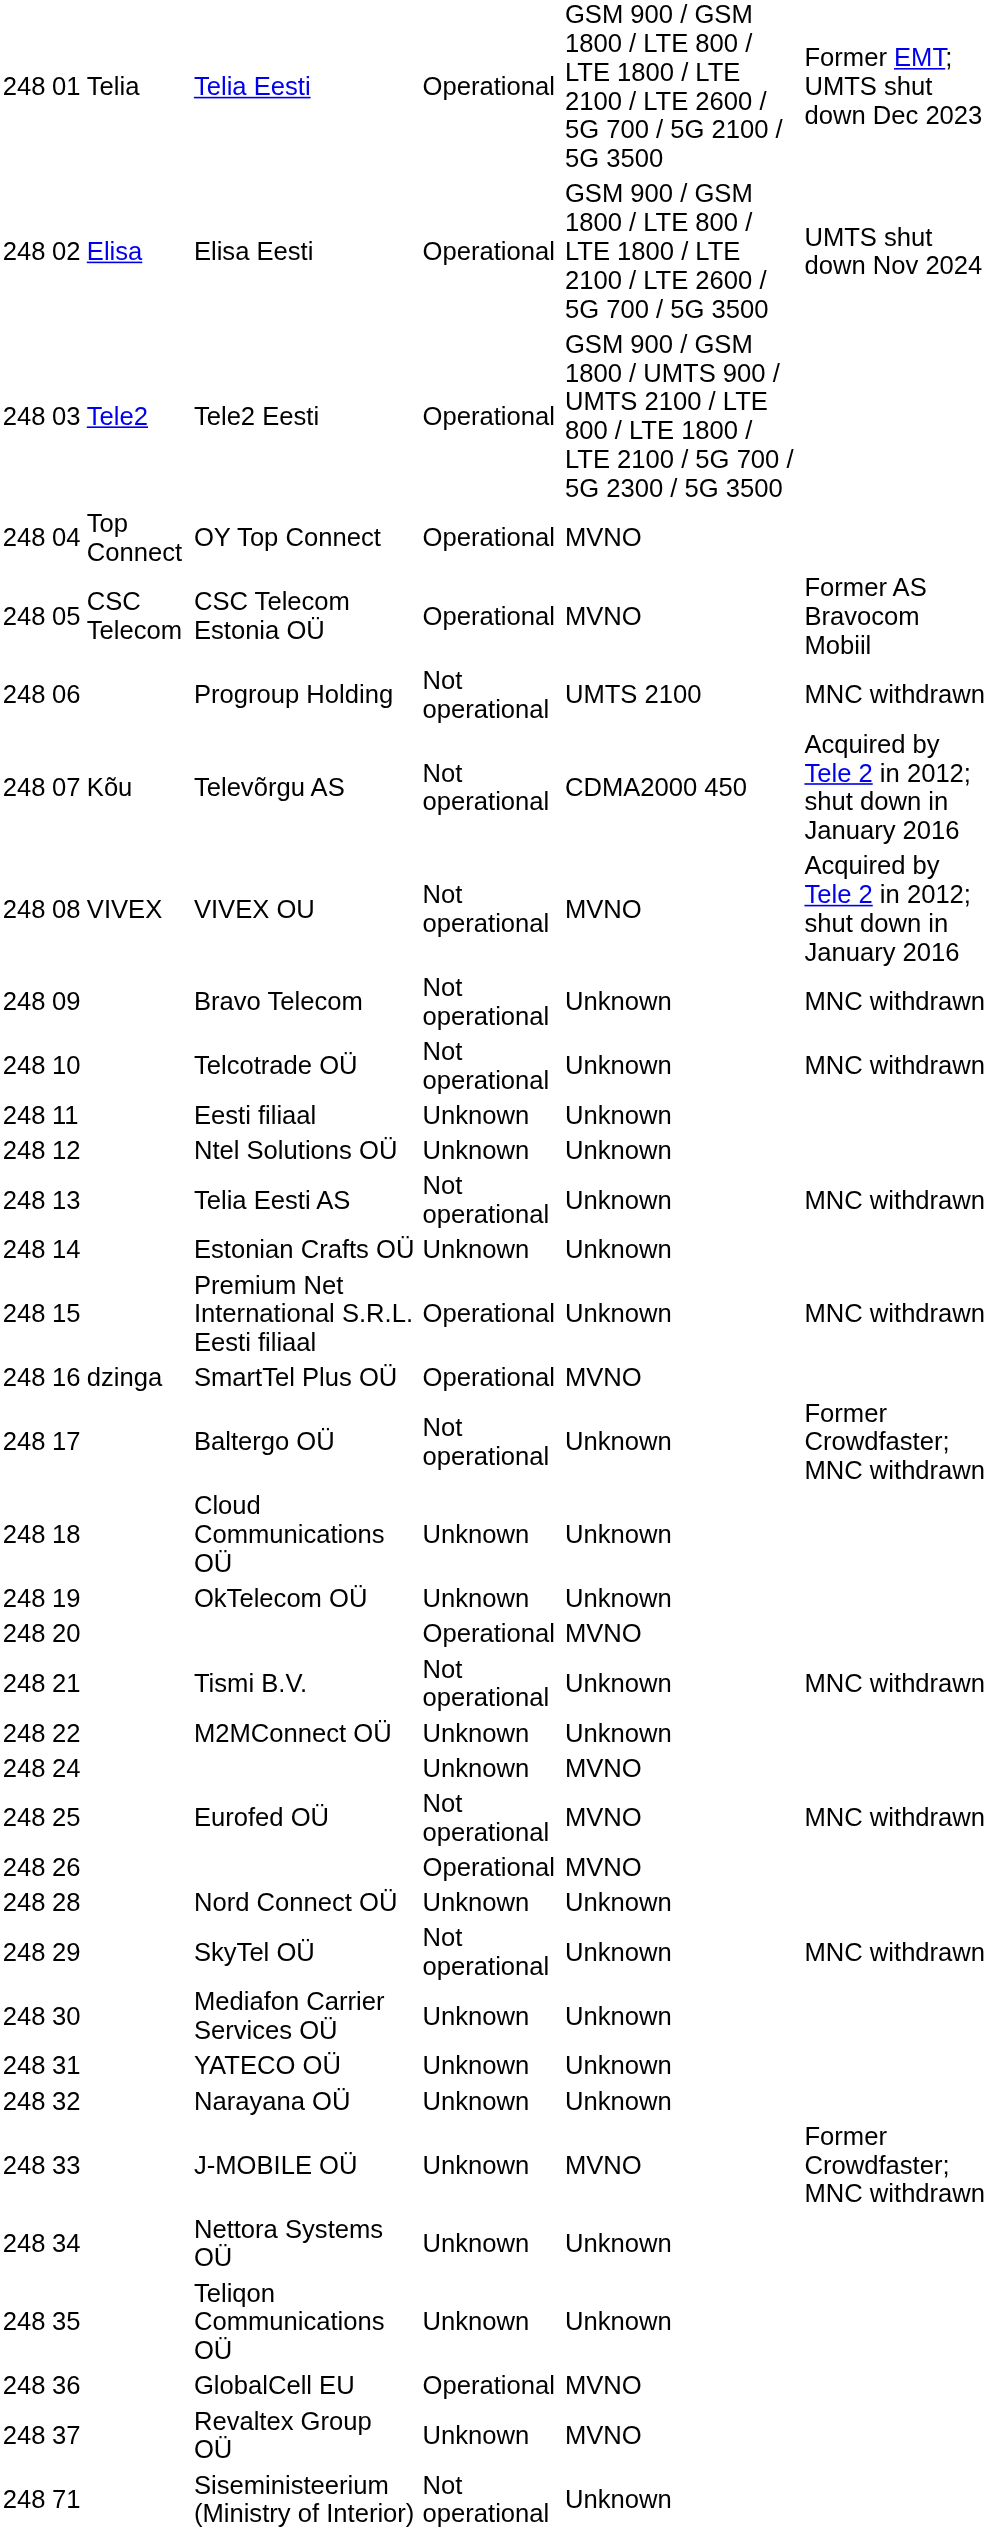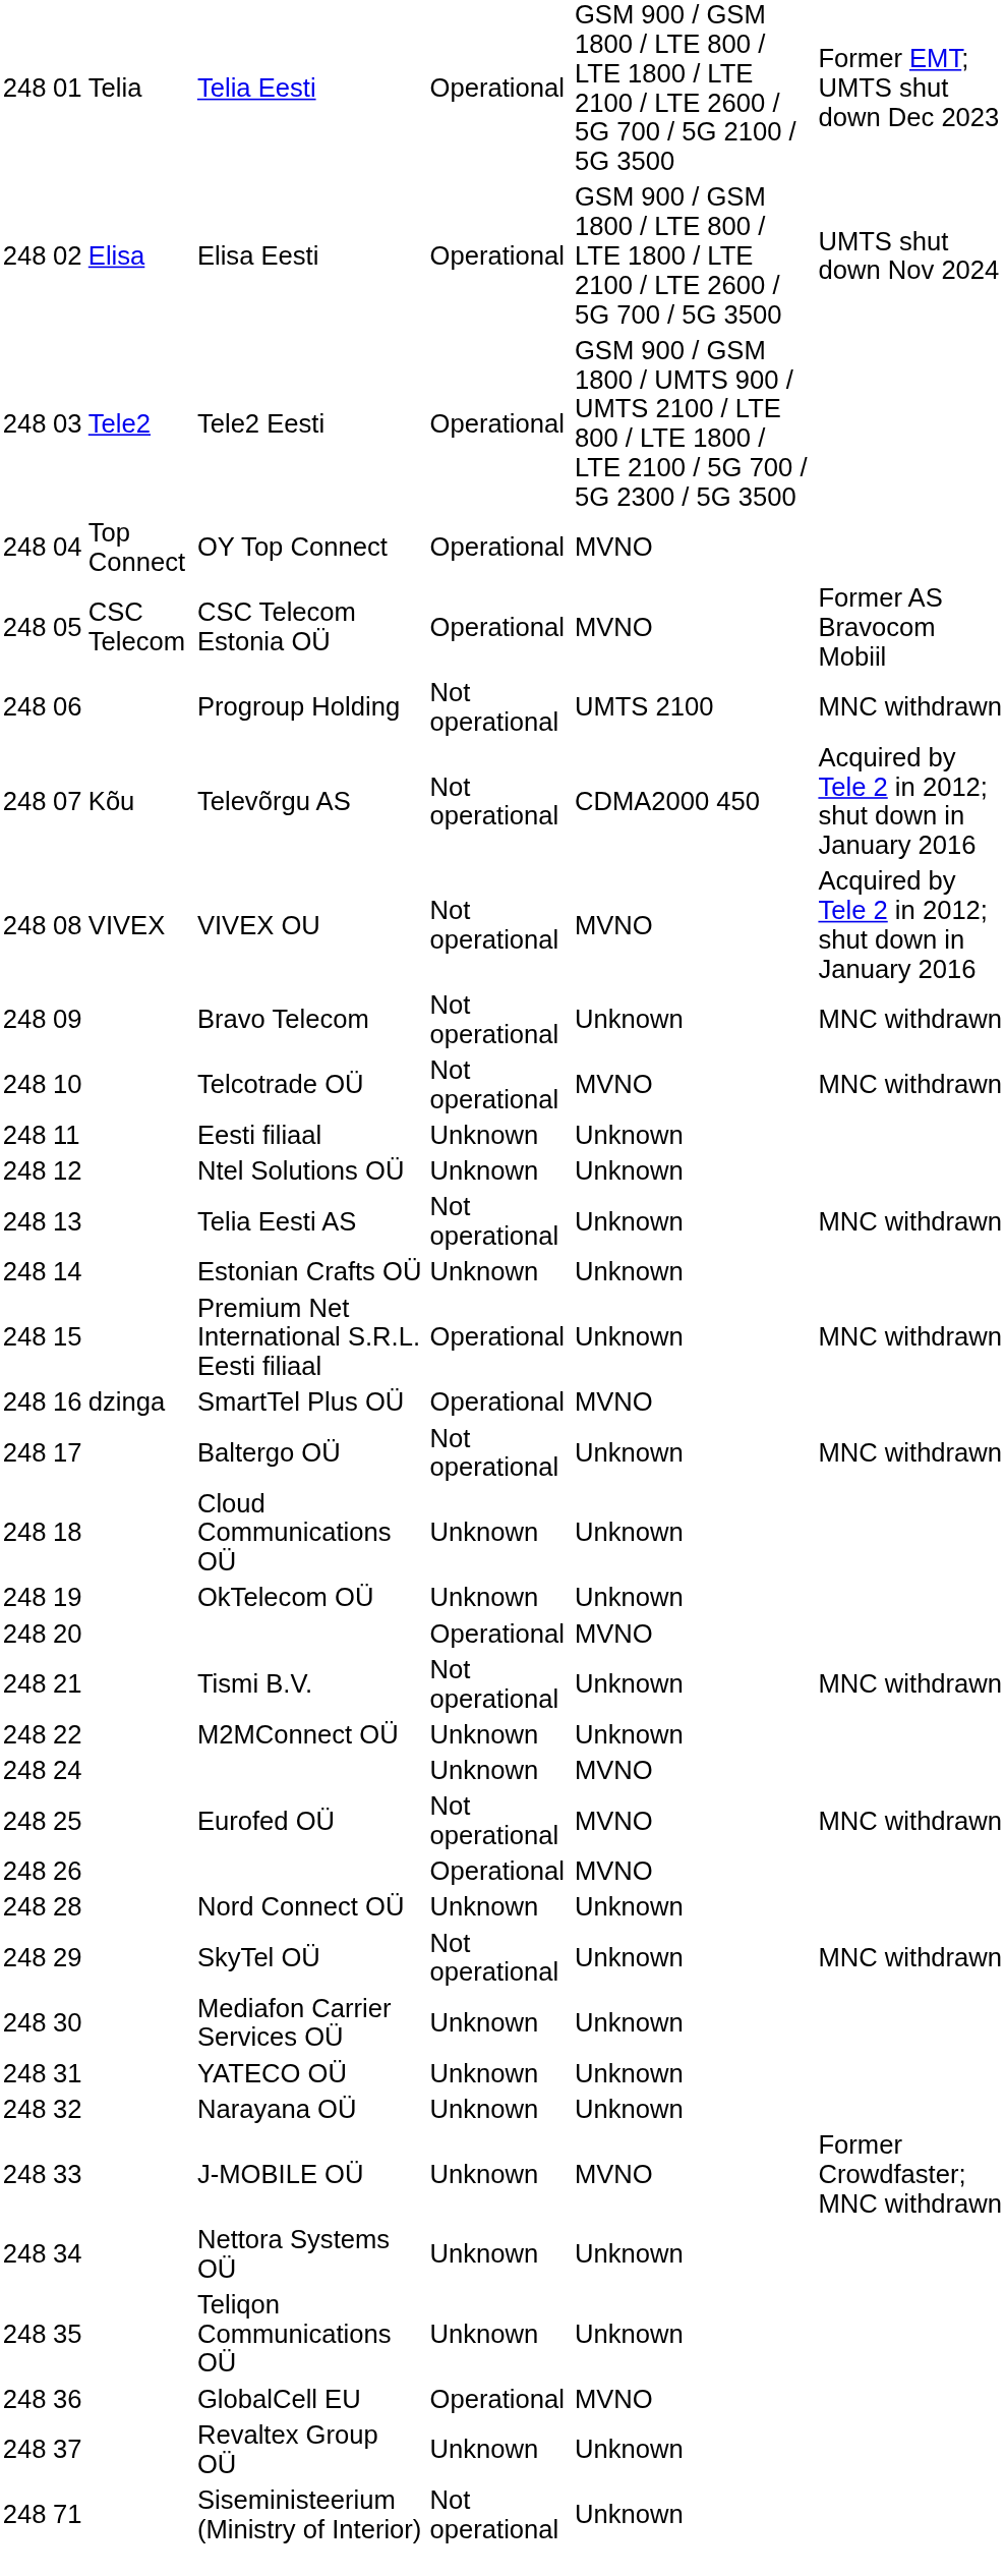 <table>
 <tr>
 <td>248</td>
 <td>01</td>
 <td>Telia</td>
 <td><a href='#'>Telia Eesti</a></td>
 <td>Operational</td>
 <td>GSM 900 / GSM 1800 / LTE 800 / LTE 1800 / LTE 2100 / LTE 2600 / 5G 700 / 5G 2100 / 5G 3500</td>
 <td>Former <a href='#'>EMT</a>; UMTS shut down Dec 2023</td>
 </tr>
 <tr>
 <td>248</td>
 <td>02</td>
 <td><a href='#'>Elisa</a></td>
 <td>Elisa Eesti</td>
 <td>Operational</td>
 <td>GSM 900 / GSM 1800 / LTE 800 / LTE 1800 / LTE 2100 / LTE 2600 / 5G 700 / 5G 3500</td>
 <td> UMTS shut down Nov 2024</td>
 </tr>
 <tr>
 <td>248</td>
 <td>03</td>
 <td><a href='#'>Tele2</a></td>
 <td>Tele2 Eesti</td>
 <td>Operational</td>
 <td>GSM 900 / GSM 1800 / UMTS 900 / UMTS 2100 / LTE 800 / LTE 1800 / LTE 2100 / 5G 700 / 5G 2300 / 5G 3500</td>
 <td></td>
 </tr>
 <tr>
 <td>248</td>
 <td>04</td>
 <td>Top Connect</td>
 <td>OY Top Connect</td>
 <td>Operational</td>
 <td>MVNO</td>
 <td></td>
 </tr>
 <tr>
 <td>248</td>
 <td>05</td>
 <td>CSC Telecom</td>
 <td>CSC Telecom Estonia OÜ</td>
 <td>Operational</td>
 <td>MVNO</td>
 <td>Former AS Bravocom Mobiil</td>
 </tr>
 <tr>
 <td>248</td>
 <td>06</td>
 <td></td>
 <td>Progroup Holding</td>
 <td>Not operational</td>
 <td>UMTS 2100</td>
 <td>MNC withdrawn</td>
 </tr>
 <tr>
 <td>248</td>
 <td>07</td>
 <td>Kõu</td>
 <td>Televõrgu AS</td>
 <td>Not operational</td>
 <td>CDMA2000 450</td>
 <td>Acquired by <a href='#'>Tele 2</a> in 2012; shut down in January 2016</td>
 </tr>
 <tr>
 <td>248</td>
 <td>08</td>
 <td>VIVEX</td>
 <td>VIVEX OU</td>
 <td>Not operational</td>
 <td>MVNO</td>
 <td>Acquired by <a href='#'>Tele 2</a> in 2012; shut down in January 2016</td>
 </tr>
 <tr>
 <td>248</td>
 <td>09</td>
 <td></td>
 <td>Bravo Telecom</td>
 <td>Not operational</td>
 <td>Unknown</td>
 <td>MNC withdrawn</td>
 </tr>
 <tr>
 <td>248</td>
 <td>10</td>
 <td></td>
 <td>Telcotrade OÜ</td>
 <td>Not operational</td>
-<td>Unknown</td>
+<td>MVNO</td>
 <td>MNC withdrawn</td>
 </tr>
 <tr>
 <td>248</td>
 <td>11</td>
 <td></td>
 <td> Eesti filiaal</td>
 <td>Unknown</td>
 <td>Unknown</td>
 <td></td>
 </tr>
 <tr>
 <td>248</td>
 <td>12</td>
 <td></td>
 <td>Ntel Solutions OÜ</td>
 <td>Unknown</td>
 <td>Unknown</td>
 <td></td>
 </tr>
 <tr>
 <td>248</td>
 <td>13</td>
 <td></td>
 <td>Telia Eesti AS</td>
 <td>Not operational</td>
 <td>Unknown</td>
 <td> MNC withdrawn</td>
 </tr>
 <tr>
 <td>248</td>
 <td>14</td>
 <td></td>
 <td>Estonian Crafts OÜ</td>
 <td>Unknown</td>
 <td>Unknown</td>
 <td></td>
 </tr>
 <tr>
 <td>248</td>
 <td>15</td>
 <td></td>
 <td>Premium Net International S.R.L. Eesti filiaal</td>
 <td>Operational</td>
 <td>Unknown</td>
 <td> MNC withdrawn</td>
 </tr>
 <tr>
 <td>248</td>
 <td>16</td>
 <td>dzinga</td>
 <td>SmartTel Plus OÜ</td>
 <td>Operational</td>
 <td>MVNO</td>
 <td></td>
 </tr>
 <tr>
 <td>248</td>
 <td>17</td>
 <td></td>
 <td>Baltergo OÜ</td>
 <td>Not operational</td>
 <td>Unknown</td>
-<td>Former Crowdfaster; MNC withdrawn</td>
+<td> MNC withdrawn</td>
 </tr>
 <tr>
 <td>248</td>
 <td>18</td>
 <td></td>
 <td>Cloud Communications OÜ</td>
 <td>Unknown</td>
 <td>Unknown</td>
 <td></td>
 </tr>
 <tr>
 <td>248</td>
 <td>19</td>
 <td></td>
 <td>OkTelecom OÜ</td>
 <td>Unknown</td>
 <td>Unknown</td>
 <td></td>
 </tr>
 <tr>
 <td>248</td>
 <td>20</td>
 <td></td>
 <td></td>
 <td>Operational</td>
 <td>MVNO</td>
 <td></td>
 </tr>
 <tr>
 <td>248</td>
 <td>21</td>
 <td></td>
 <td>Tismi B.V.</td>
 <td>Not operational</td>
 <td>Unknown</td>
 <td> MNC withdrawn</td>
 </tr>
 <tr>
 <td>248</td>
 <td>22</td>
 <td></td>
 <td>M2MConnect OÜ</td>
 <td>Unknown</td>
 <td>Unknown</td>
 <td></td>
 </tr>
 <tr>
 <td>248</td>
 <td>24</td>
 <td></td>
 <td></td>
 <td>Unknown</td>
 <td>MVNO</td>
 <td></td>
 </tr>
 <tr>
 <td>248</td>
 <td>25</td>
 <td></td>
 <td>Eurofed OÜ</td>
 <td>Not operational</td>
 <td>MVNO</td>
 <td> MNC withdrawn</td>
 </tr>
 <tr>
 <td>248</td>
 <td>26</td>
 <td></td>
 <td></td>
 <td>Operational</td>
 <td>MVNO</td>
 <td></td>
 </tr>
 <tr>
 <td>248</td>
 <td>28</td>
 <td></td>
 <td>Nord Connect OÜ</td>
 <td>Unknown</td>
 <td>Unknown</td>
 <td></td>
 </tr>
 <tr>
 <td>248</td>
 <td>29</td>
 <td></td>
 <td>SkyTel OÜ</td>
 <td>Not operational</td>
 <td>Unknown</td>
 <td> MNC withdrawn</td>
 </tr>
 <tr>
 <td>248</td>
 <td>30</td>
 <td></td>
 <td>Mediafon Carrier Services OÜ</td>
 <td>Unknown</td>
 <td>Unknown</td>
 <td></td>
 </tr>
 <tr>
 <td>248</td>
 <td>31</td>
 <td></td>
 <td>YATECO OÜ</td>
 <td>Unknown</td>
 <td>Unknown</td>
 <td></td>
 </tr>
 <tr>
 <td>248</td>
 <td>32</td>
 <td></td>
 <td>Narayana OÜ</td>
 <td>Unknown</td>
 <td>Unknown</td>
 <td></td>
 </tr>
 <tr>
 <td>248</td>
 <td>33</td>
 <td></td>
 <td>J-MOBILE OÜ</td>
 <td>Unknown</td>
 <td>MVNO</td>
 <td>Former Crowdfaster; MNC withdrawn</td>
 </tr>
 <tr>
 <td>248</td>
 <td>34</td>
 <td></td>
 <td>Nettora Systems OÜ</td>
 <td>Unknown</td>
 <td>Unknown</td>
 <td></td>
 </tr>
 <tr>
 <td>248</td>
 <td>35</td>
 <td></td>
 <td>Teliqon Communications OÜ</td>
 <td>Unknown</td>
 <td>Unknown</td>
 <td></td>
 </tr>
 <tr>
 <td>248</td>
 <td>36</td>
 <td></td>
 <td>GlobalCell EU</td>
 <td>Operational</td>
 <td>MVNO</td>
 <td></td>
 </tr>
 <tr>
 <td>248</td>
 <td>37</td>
 <td></td>
 <td>Revaltex Group OÜ</td>
 <td>Unknown</td>
-<td>MVNO</td>
+<td>Unknown</td>
 <td></td>
 </tr>
 <tr>
 <td>248</td>
 <td>71</td>
 <td></td>
 <td>Siseministeerium (Ministry of Interior)</td>
 <td>Not operational</td>
 <td>Unknown</td>
 <td></td>
 </tr>
 </table>
